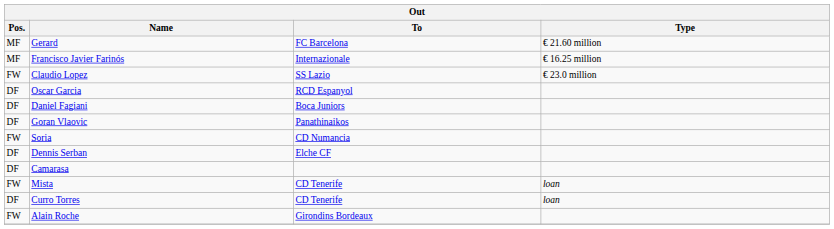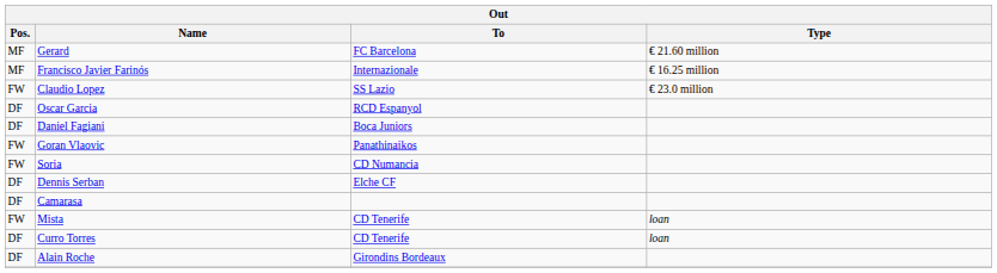 <table class="wikitable" style="font-size:90%;width:99%;">
 <tr>
 <th colspan="4">Out</th>
 </tr>
 <tr>
 <th width=3%>Pos.</th>
 <th width=32%>Name</th>
 <th width=30%>To</th>
 <th width=35%>Type</th>
 </tr>
 <tr>
 <td>MF</td>
 <td><a href='#'>Gerard</a></td>
 <td><a href='#'>FC Barcelona</a></td>
 <td>€ 21.60 million</td>
 </tr>
 <tr>
 <td>MF</td>
 <td><a href='#'>Francisco Javier Farinós</a></td>
 <td><a href='#'>Internazionale</a></td>
 <td>€ 16.25 million</td>
 </tr>
 <tr>
 <td>FW</td>
 <td><a href='#'>Claudio Lopez</a></td>
 <td><a href='#'>SS Lazio</a></td>
 <td>€ 23.0 million</td>
 </tr>
 <tr>
 <td>DF</td>
 <td><a href='#'>Oscar Garcia</a></td>
 <td><a href='#'>RCD Espanyol</a></td>
 <td></td>
 </tr>
 <tr>
 <td>DF</td>
 <td><a href='#'>Daniel Fagiani</a></td>
 <td><a href='#'>Boca Juniors</a></td>
 <td></td>
 </tr>
 <tr>
-<td>DF</td>
+<td>FW</td>
 <td><a href='#'>Goran Vlaovic</a></td>
 <td><a href='#'>Panathinaikos</a></td>
 <td></td>
 </tr>
 <tr>
 <td>FW</td>
 <td><a href='#'>Soria</a></td>
 <td><a href='#'>CD Numancia </a></td>
 <td></td>
 </tr>
 <tr>
 <td>DF</td>
 <td><a href='#'>Dennis Serban</a></td>
 <td><a href='#'>Elche CF</a></td>
 <td></td>
 </tr>
 <tr>
 <td>DF</td>
 <td><a href='#'>Camarasa</a></td>
 <td></td>
 <td></td>
 </tr>
 <tr>
 <td>FW</td>
 <td><a href='#'>Mista</a></td>
 <td><a href='#'>CD Tenerife</a></td>
 <td><em>loan </em></td>
 </tr>
 <tr>
 <td>DF</td>
 <td><a href='#'>Curro Torres</a></td>
 <td><a href='#'>CD Tenerife</a></td>
 <td><em>loan</em></td>
 </tr>
 <tr>
-<td>FW</td>
+<td>DF</td>
 <td><a href='#'>Alain Roche</a></td>
 <td><a href='#'>Girondins Bordeaux</a></td>
 <td></td>
 </tr>
 <tr>
 </tr>
 </table>
